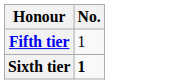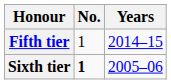 <table class="wikitable plainrowheaders">
 <tr>
 <th scope=col>Honour</th>
 <th scope=col>No.</th>
+<th scope=col>Years</th>
 </tr>
 <tr>
 <th scope=row><a href='#'>Fifth tier</a></th>
 <td>1</td>
+<td><a href='#'>2014–15</a></td>
 </tr>
 <tr>
 <th scope=row>Sixth tier</th>
 <td><strong>1</strong></td>
+<td><a href='#'>2005–06</a></td>
 </tr>
 </table>
